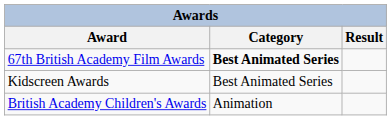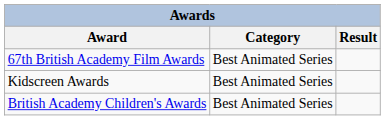 <table class="wikitable">
 <tr style="background:#ccc; text-align:center;">
 <th colspan="5" style="background: LightSteelBlue;">Awards</th>
 </tr>
 <tr style="background:#ccc; text-align:center;">
 <th>Award</th>
 <th>Category</th>
 <th>Result</th>
 </tr>
 <tr>
 <td><a href='#'>67th British Academy Film Awards</a></td>
-<td><strong>Best Animated Series</strong></td>
+<td>Best Animated Series</td>
 <td></td>
 </tr>
 <tr>
 <td>Kidscreen Awards</td>
 <td>Best Animated Series</td>
 <td></td>
 </tr>
 <tr>
 <td><a href='#'>British Academy Children's Awards</a></td>
-<td>Animation</td>
+<td>Best Animated Series</td>
 <td></td>
 </tr>
 </table>
